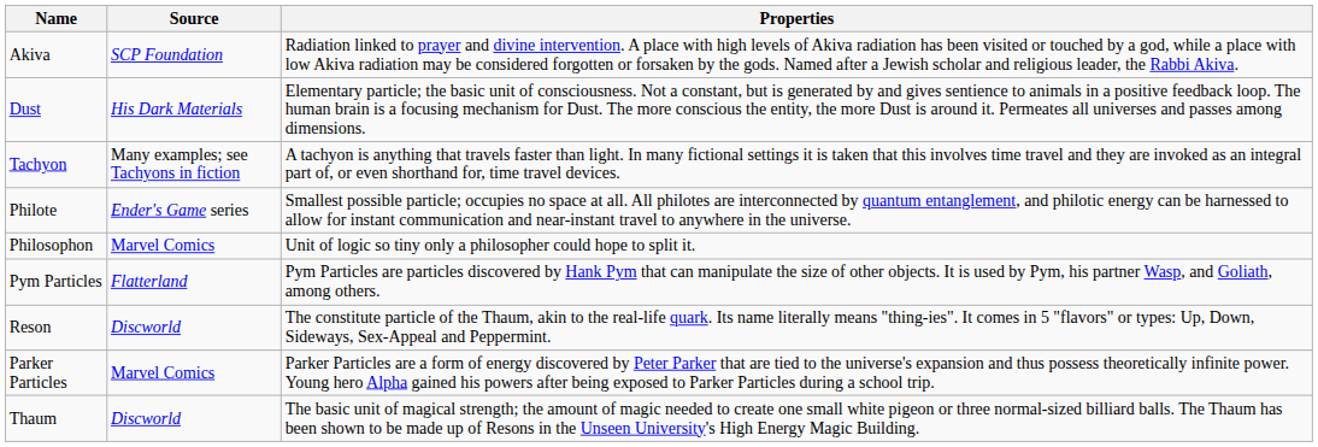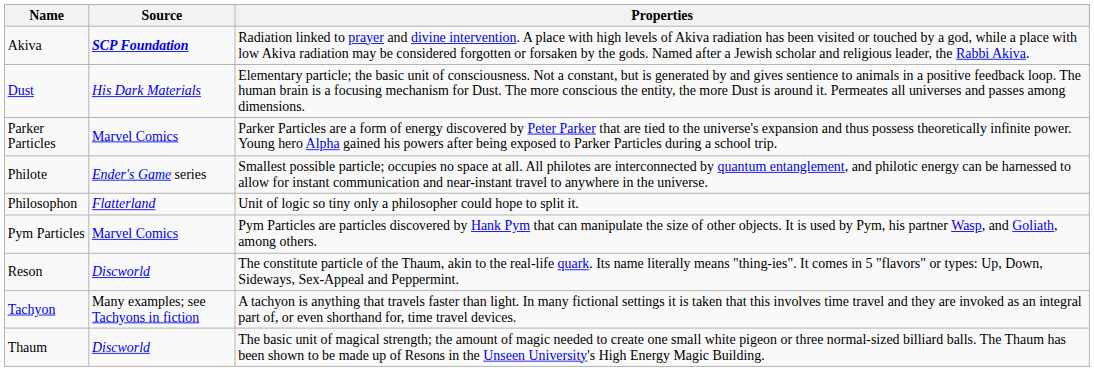 <table class="wikitable sortable">
 <tr>
 <th>Name</th>
 <th>Source</th>
 <th>Properties</th>
 </tr>
 <tr>
 <td>Akiva</td>
-<td><em><a href='#'>SCP Foundation</a></em></td>
+<td><strong><em><a href='#'>SCP Foundation</a></em></strong></td>
 <td>Radiation linked to <a href='#'>prayer</a> and <a href='#'>divine intervention</a>. A place with high levels of Akiva radiation has been visited or touched by a god, while a place with low Akiva radiation may be considered forgotten or forsaken by the gods. Named after a Jewish scholar and religious leader, the <a href='#'>Rabbi Akiva</a>.</td>
 </tr>
 <tr>
 <td><a href='#'>Dust</a></td>
 <td><em><a href='#'>His Dark Materials</a></em></td>
 <td>Elementary particle; the basic unit of consciousness. Not a constant, but is generated by and gives sentience to animals in a positive feedback loop. The human brain is a focusing mechanism for Dust. The more conscious the entity, the more Dust is around it. Permeates all universes and passes among dimensions.</td>
 </tr>
 <tr>
-<td><a href='#'>Tachyon</a></td>
-<td>Many examples; see <a href='#'>Tachyons in fiction</a></td>
-<td>A tachyon is anything that travels faster than light. In many fictional settings it is taken that this involves time travel and they are invoked as an integral part of, or even shorthand for, time travel devices.</td>
+<td>Parker Particles</td>
+<td><a href='#'>Marvel Comics</a></td>
+<td>Parker Particles are a form of energy discovered by <a href='#'>Peter Parker</a> that are tied to the universe's expansion and thus possess theoretically infinite power. Young hero <a href='#'>Alpha</a> gained his powers after being exposed to Parker Particles during a school trip.</td>
 </tr>
 <tr>
 <td>Philote</td>
 <td><a href='#'><em>Ender's Game</em></a> series</td>
 <td>Smallest possible particle; occupies no space at all. All philotes are interconnected by <a href='#'>quantum entanglement</a>, and philotic energy can be harnessed to allow for instant communication and near-instant travel to anywhere in the universe.</td>
 </tr>
 <tr>
 <td>Philosophon</td>
-<td><a href='#'>Marvel Comics</a></td>
+<td><em><a href='#'>Flatterland</a></em></td>
 <td>Unit of logic so tiny only a philosopher could hope to split it.</td>
 </tr>
 <tr>
 <td>Pym Particles</td>
-<td><em><a href='#'>Flatterland</a></em></td>
+<td><a href='#'>Marvel Comics</a></td>
 <td>Pym Particles are particles discovered by <a href='#'>Hank Pym</a> that can manipulate the size of other objects. It is used by Pym, his partner <a href='#'>Wasp</a>, and <a href='#'>Goliath</a>, among others.</td>
 </tr>
 <tr>
 <td>Reson</td>
 <td><em><a href='#'>Discworld</a></em></td>
 <td>The constitute particle of the Thaum, akin to the real-life <a href='#'>quark</a>. Its name literally means "thing-ies". It comes in 5 "flavors" or types: Up, Down, Sideways, Sex-Appeal and Peppermint.</td>
 </tr>
 <tr>
-<td>Parker Particles</td>
-<td><a href='#'>Marvel Comics</a></td>
-<td>Parker Particles are a form of energy discovered by <a href='#'>Peter Parker</a> that are tied to the universe's expansion and thus possess theoretically infinite power. Young hero <a href='#'>Alpha</a> gained his powers after being exposed to Parker Particles during a school trip.</td>
+<td><a href='#'>Tachyon</a></td>
+<td>Many examples; see <a href='#'>Tachyons in fiction</a></td>
+<td>A tachyon is anything that travels faster than light. In many fictional settings it is taken that this involves time travel and they are invoked as an integral part of, or even shorthand for, time travel devices.</td>
 </tr>
 <tr>
 <td>Thaum</td>
 <td><em><a href='#'>Discworld</a></em></td>
 <td>The basic unit of magical strength; the amount of magic needed to create one small white pigeon or three normal-sized billiard balls. The Thaum has been shown to be made up of Resons in the <a href='#'>Unseen University</a>'s High Energy Magic Building.</td>
 </tr>
 </table>
